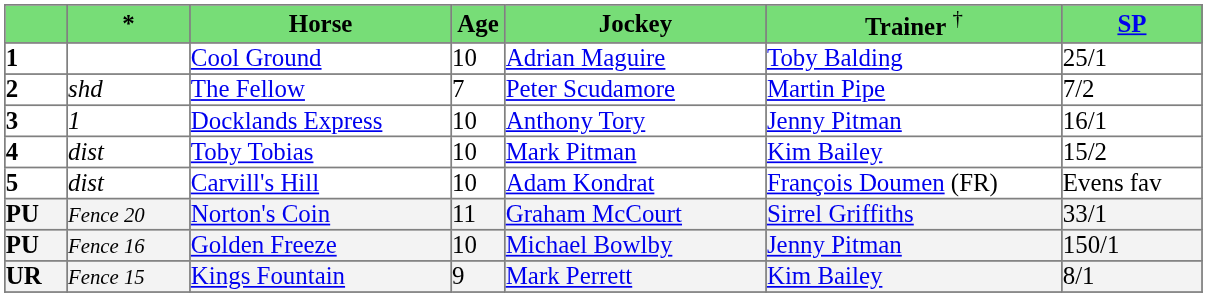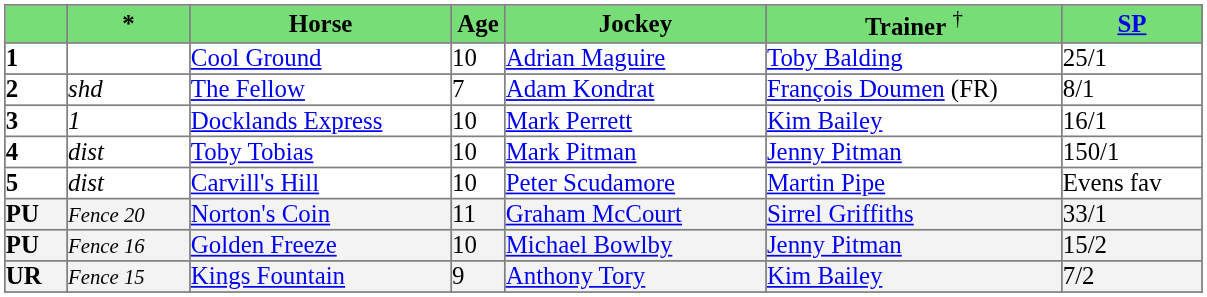 <table border="1" cellpadding="0" style="border-collapse: collapse; font-size:90%">
 <tr bgcolor="#77dd77" align="center">
 <td width="35px"></td>
 <td width="70px"><strong>*</strong></td>
 <td width="150px"><strong>Horse</strong></td>
 <td width="30px"><strong>Age</strong></td>
 <td width="150px"><strong>Jockey</strong></td>
 <td width="170px"><strong>Trainer</strong> <sup>†</sup></td>
 <td width="80px"><strong><a href='#'>SP</a></strong></td>
 </tr>
 <tr>
 <td><strong>1</strong></td>
 <td></td>
 <td><a href='#'>Cool Ground</a></td>
 <td>10</td>
 <td><a href='#'>Adrian Maguire</a></td>
 <td><a href='#'>Toby Balding</a></td>
 <td>25/1</td>
 </tr>
 <tr>
 <td><strong>2</strong></td>
 <td><em>shd</em></td>
 <td><a href='#'>The Fellow</a></td>
 <td>7</td>
-<td><a href='#'>Peter Scudamore</a></td>
-<td><a href='#'>Martin Pipe</a></td>
-<td>7/2</td>
+<td><a href='#'>Adam Kondrat</a></td>
+<td><a href='#'>François Doumen</a> (FR)</td>
+<td>8/1</td>
 </tr>
 <tr>
 <td><strong>3</strong></td>
 <td><em>1</em></td>
 <td><a href='#'>Docklands Express</a></td>
 <td>10</td>
-<td><a href='#'>Anthony Tory</a></td>
-<td><a href='#'>Jenny Pitman</a></td>
+<td><a href='#'>Mark Perrett</a></td>
+<td><a href='#'>Kim Bailey</a></td>
 <td>16/1</td>
 </tr>
 <tr>
 <td><strong>4</strong></td>
 <td><em>dist</em></td>
 <td><a href='#'>Toby Tobias</a></td>
 <td>10</td>
 <td><a href='#'>Mark Pitman</a></td>
-<td><a href='#'>Kim Bailey</a></td>
-<td>15/2</td>
+<td><a href='#'>Jenny Pitman</a></td>
+<td>150/1</td>
 </tr>
 <tr>
 <td><strong>5</strong></td>
 <td><em>dist</em></td>
 <td><a href='#'>Carvill's Hill</a></td>
 <td>10</td>
-<td><a href='#'>Adam Kondrat</a></td>
-<td><a href='#'>François Doumen</a> (FR)</td>
+<td><a href='#'>Peter Scudamore</a></td>
+<td><a href='#'>Martin Pipe</a></td>
 <td>Evens fav</td>
 </tr>
 <tr bgcolor="#f3f3f3">
 <td><strong>PU</strong></td>
 <td><small><em>Fence 20</em></small></td>
 <td><a href='#'>Norton's Coin</a></td>
 <td>11</td>
 <td><a href='#'>Graham McCourt</a></td>
 <td><a href='#'>Sirrel Griffiths</a></td>
 <td>33/1</td>
 </tr>
 <tr bgcolor="#f3f3f3">
 <td><strong>PU</strong></td>
 <td><small><em>Fence 16</em></small></td>
 <td><a href='#'>Golden Freeze</a></td>
 <td>10</td>
 <td><a href='#'>Michael Bowlby</a></td>
 <td><a href='#'>Jenny Pitman</a></td>
-<td>150/1</td>
+<td>15/2</td>
 </tr>
 <tr bgcolor="#f3f3f3">
 <td><strong>UR</strong></td>
 <td><small><em>Fence 15</em></small></td>
 <td><a href='#'>Kings Fountain</a></td>
 <td>9</td>
-<td><a href='#'>Mark Perrett</a></td>
+<td><a href='#'>Anthony Tory</a></td>
 <td><a href='#'>Kim Bailey</a></td>
-<td>8/1</td>
+<td>7/2</td>
 </tr>
 </table>
